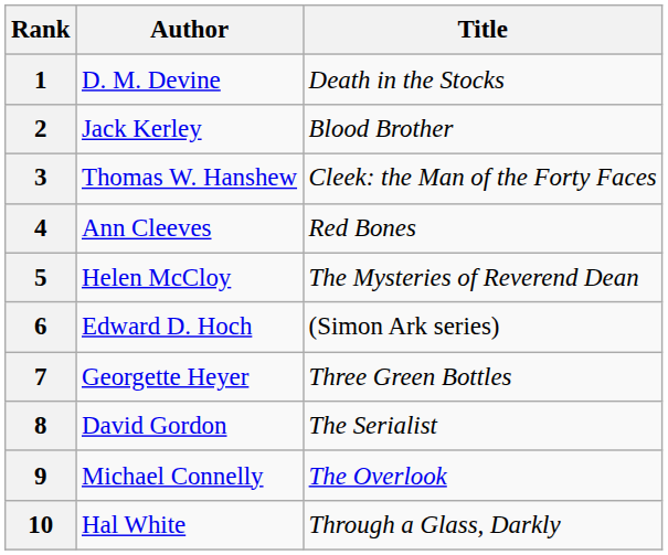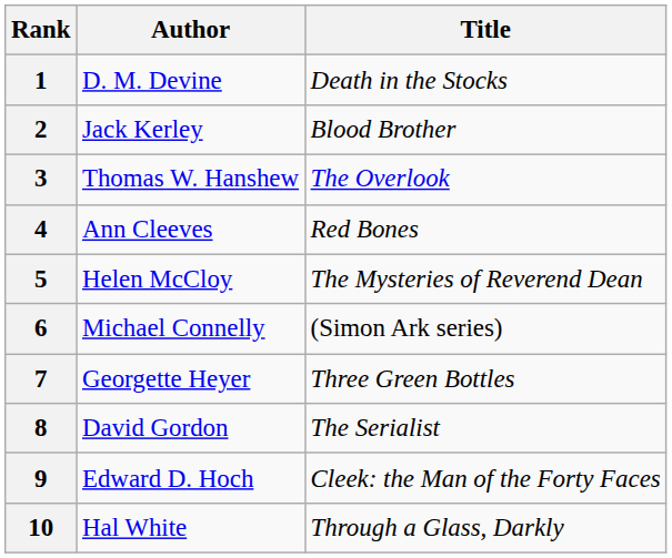 <table class="wikitable sortable" style="font-size:1.00em; line-height:1.5em;">
 <tr>
 <th>Rank</th>
 <th>Author</th>
 <th>Title</th>
 </tr>
 <tr>
 <th>1</th>
 <td><a href='#'>D. M. Devine</a></td>
 <td><em>Death in the Stocks</em></td>
 </tr>
 <tr>
 <th>2</th>
 <td><a href='#'>Jack Kerley</a></td>
 <td><em>Blood Brother</em></td>
 </tr>
 <tr>
 <th>3</th>
 <td><a href='#'>Thomas W. Hanshew</a></td>
-<td><em>Cleek: the Man of the Forty Faces</em></td>
+<td><em><a href='#'>The Overlook</a></em></td>
 </tr>
 <tr>
 <th>4</th>
 <td><a href='#'>Ann Cleeves</a></td>
 <td><em>Red Bones</em></td>
 </tr>
 <tr>
 <th>5</th>
 <td><a href='#'>Helen McCloy</a></td>
 <td><em>The Mysteries of Reverend Dean</em></td>
 </tr>
 <tr>
 <th>6</th>
-<td><a href='#'>Edward D. Hoch</a></td>
+<td><a href='#'>Michael Connelly</a></td>
 <td>(Simon Ark series)</td>
 </tr>
 <tr>
 <th>7</th>
 <td><a href='#'>Georgette Heyer</a></td>
 <td><em>Three Green Bottles</em></td>
 </tr>
 <tr>
 <th>8</th>
 <td><a href='#'>David Gordon</a></td>
 <td><em>The Serialist</em></td>
 </tr>
 <tr>
 <th>9</th>
-<td><a href='#'>Michael Connelly</a></td>
-<td><em><a href='#'>The Overlook</a></em></td>
+<td><a href='#'>Edward D. Hoch</a></td>
+<td><em>Cleek: the Man of the Forty Faces</em></td>
 </tr>
 <tr>
 <th>10</th>
 <td><a href='#'>Hal White</a></td>
 <td><em>Through a Glass, Darkly</em></td>
 </tr>
 </table>
